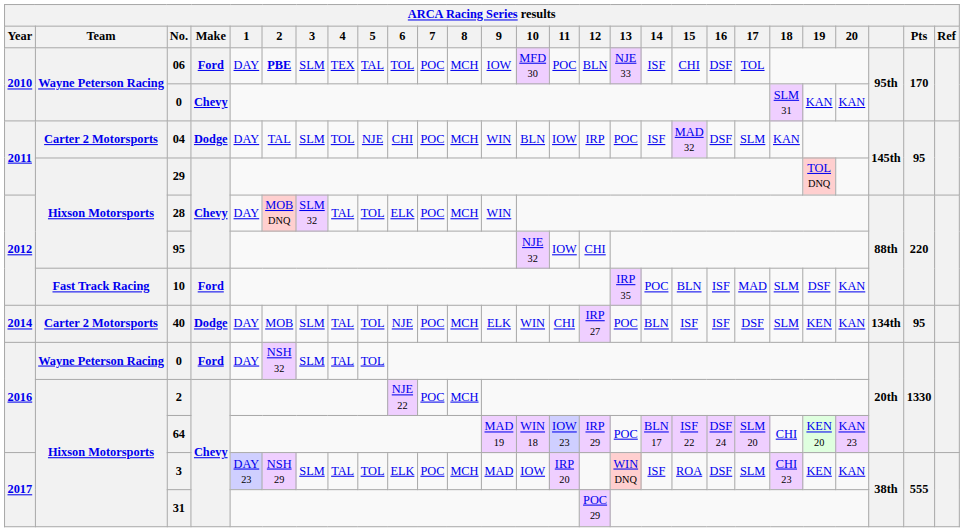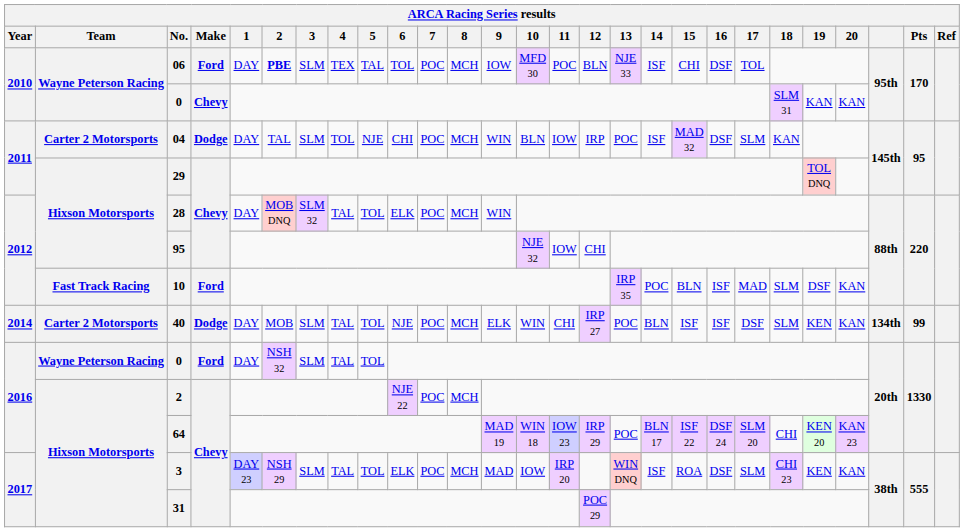 <table class="wikitable" style="text-align:center; font-size:75%">
 <tr>
 <th colspan=45><a href='#'>ARCA Racing Series</a> results</th>
 </tr>
 <tr>
 <th>Year</th>
 <th>Team</th>
 <th>No.</th>
 <th>Make</th>
 <th>1</th>
 <th>2</th>
 <th>3</th>
 <th>4</th>
 <th>5</th>
 <th>6</th>
 <th>7</th>
 <th>8</th>
 <th>9</th>
 <th>10</th>
 <th>11</th>
 <th>12</th>
 <th>13</th>
 <th>14</th>
 <th>15</th>
 <th>16</th>
 <th>17</th>
 <th>18</th>
 <th>19</th>
 <th>20</th>
 <th></th>
 <th>Pts</th>
 <th>Ref</th>
 </tr>
 <tr>
 <th rowspan=2><a href='#'>2010</a></th>
 <th rowspan=2><a href='#'>Wayne Peterson Racing</a></th>
 <th>06</th>
 <th><a href='#'>Ford</a></th>
 <td><a href='#'>DAY</a></td>
 <td><strong><a href='#'>PBE</a></strong></td>
 <td><a href='#'>SLM</a></td>
 <td><a href='#'>TEX</a></td>
 <td><a href='#'>TAL</a></td>
 <td><a href='#'>TOL</a></td>
 <td><a href='#'>POC</a></td>
 <td><a href='#'>MCH</a></td>
 <td><a href='#'>IOW</a></td>
 <td style="background:#EFCFFF;"><a href='#'>MFD</a><br><small>30</small></td>
 <td><a href='#'>POC</a></td>
 <td><a href='#'>BLN</a></td>
 <td style="background:#EFCFFF;"><a href='#'>NJE</a><br><small>33</small></td>
 <td><a href='#'>ISF</a></td>
 <td><a href='#'>CHI</a></td>
 <td><a href='#'>DSF</a></td>
 <td><a href='#'>TOL</a></td>
 <td colspan=3></td>
 <th rowspan=2>95th</th>
 <th rowspan=2>170</th>
 <th rowspan=2></th>
 </tr>
 <tr>
 <th>0</th>
 <th><a href='#'>Chevy</a></th>
 <td colspan=17></td>
 <td style="background:#EFCFFF;"><a href='#'>SLM</a><br><small>31</small></td>
 <td><a href='#'>KAN</a></td>
 <td><a href='#'>KAN</a></td>
 </tr>
 <tr>
 <th rowspan=2><a href='#'>2011</a></th>
 <th><a href='#'>Carter 2 Motorsports</a></th>
 <th>04</th>
 <th><a href='#'>Dodge</a></th>
 <td><a href='#'>DAY</a></td>
 <td><a href='#'>TAL</a></td>
 <td><a href='#'>SLM</a></td>
 <td><a href='#'>TOL</a></td>
 <td><a href='#'>NJE</a></td>
 <td><a href='#'>CHI</a></td>
 <td><a href='#'>POC</a></td>
 <td><a href='#'>MCH</a></td>
 <td><a href='#'>WIN</a></td>
 <td><a href='#'>BLN</a></td>
 <td><a href='#'>IOW</a></td>
 <td><a href='#'>IRP</a></td>
 <td><a href='#'>POC</a></td>
 <td><a href='#'>ISF</a></td>
 <td style="background:#EFCFFF;"><a href='#'>MAD</a><br><small>32</small></td>
 <td><a href='#'>DSF</a></td>
 <td><a href='#'>SLM</a></td>
 <td><a href='#'>KAN</a></td>
 <td colspan=2></td>
 <th rowspan=2>145th</th>
 <th rowspan=2>95</th>
 <th rowspan=2></th>
 </tr>
 <tr>
 <th rowspan=3><a href='#'>Hixson Motorsports</a></th>
 <th>29</th>
 <th rowspan=3><a href='#'>Chevy</a></th>
 <td colspan=18></td>
 <td style="background:#FFCFCF;"><a href='#'>TOL</a><br><small>DNQ</small></td>
 <td></td>
 </tr>
 <tr>
 <th rowspan=3><a href='#'>2012</a></th>
 <th>28</th>
 <td><a href='#'>DAY</a></td>
 <td style="background:#FFCFCF;"><a href='#'>MOB</a><br><small>DNQ</small></td>
 <td style="background:#EFCFFF;"><a href='#'>SLM</a><br><small>32</small></td>
 <td><a href='#'>TAL</a></td>
 <td><a href='#'>TOL</a></td>
 <td><a href='#'>ELK</a></td>
 <td><a href='#'>POC</a></td>
 <td><a href='#'>MCH</a></td>
 <td><a href='#'>WIN</a></td>
 <td colspan=11></td>
 <th rowspan=3>88th</th>
 <th rowspan=3>220</th>
 <th rowspan=3></th>
 </tr>
 <tr>
 <th>95</th>
 <td colspan=9></td>
 <td style="background:#EFCFFF;"><a href='#'>NJE</a><br><small>32</small></td>
 <td><a href='#'>IOW</a></td>
 <td><a href='#'>CHI</a></td>
 <td colspan=8></td>
 </tr>
 <tr>
 <th><a href='#'>Fast Track Racing</a></th>
 <th>10</th>
 <th><a href='#'>Ford</a></th>
 <td colspan=12></td>
 <td style="background:#EFCFFF;"><a href='#'>IRP</a><br><small>35</small></td>
 <td><a href='#'>POC</a></td>
 <td><a href='#'>BLN</a></td>
 <td><a href='#'>ISF</a></td>
 <td><a href='#'>MAD</a></td>
 <td><a href='#'>SLM</a></td>
 <td><a href='#'>DSF</a></td>
 <td><a href='#'>KAN</a></td>
 </tr>
 <tr>
 <th><a href='#'>2014</a></th>
 <th><a href='#'>Carter 2 Motorsports</a></th>
 <th>40</th>
 <th><a href='#'>Dodge</a></th>
 <td><a href='#'>DAY</a></td>
 <td><a href='#'>MOB</a></td>
 <td><a href='#'>SLM</a></td>
 <td><a href='#'>TAL</a></td>
 <td><a href='#'>TOL</a></td>
 <td><a href='#'>NJE</a></td>
 <td><a href='#'>POC</a></td>
 <td><a href='#'>MCH</a></td>
 <td><a href='#'>ELK</a></td>
 <td><a href='#'>WIN</a></td>
 <td><a href='#'>CHI</a></td>
 <td style="background:#EFCFFF;"><a href='#'>IRP</a><br><small>27</small></td>
 <td><a href='#'>POC</a></td>
 <td><a href='#'>BLN</a></td>
 <td><a href='#'>ISF</a></td>
 <td><a href='#'>ISF</a></td>
 <td><a href='#'>DSF</a></td>
 <td><a href='#'>SLM</a></td>
 <td><a href='#'>KEN</a></td>
 <td><a href='#'>KAN</a></td>
 <th>134th</th>
-<th>95</th>
+<th>99</th>
 <th></th>
 </tr>
 <tr>
 <th rowspan=3><a href='#'>2016</a></th>
 <th><a href='#'>Wayne Peterson Racing</a></th>
 <th>0</th>
 <th><a href='#'>Ford</a></th>
 <td><a href='#'>DAY</a></td>
 <td style="background:#EFCFFF;"><a href='#'>NSH</a><br><small>32</small></td>
 <td><a href='#'>SLM</a></td>
 <td><a href='#'>TAL</a></td>
 <td><a href='#'>TOL</a></td>
 <td colspan=15></td>
 <th rowspan=3>20th</th>
 <th rowspan=3>1330</th>
 <th rowspan=3></th>
 </tr>
 <tr>
 <th rowspan=4><a href='#'>Hixson Motorsports</a></th>
 <th>2</th>
 <th rowspan=4><a href='#'>Chevy</a></th>
 <td colspan=5></td>
 <td style="background:#EFCFFF;"><a href='#'>NJE</a><br><small>22</small></td>
 <td><a href='#'>POC</a></td>
 <td><a href='#'>MCH</a></td>
 <td colspan=12></td>
 </tr>
 <tr>
 <th>64</th>
 <td colspan=8></td>
 <td style="background:#EFCFFF;"><a href='#'>MAD</a><br><small>19</small></td>
 <td style="background:#EFCFFF;"><a href='#'>WIN</a><br><small>18</small></td>
 <td style="background:#CFCFFF;"><a href='#'>IOW</a><br><small>23</small></td>
 <td style="background:#EFCFFF;"><a href='#'>IRP</a><br><small>29</small></td>
 <td><a href='#'>POC</a></td>
 <td style="background:#EFCFFF;"><a href='#'>BLN</a><br><small>17</small></td>
 <td style="background:#EFCFFF;"><a href='#'>ISF</a><br><small>22</small></td>
 <td style="background:#EFCFFF;"><a href='#'>DSF</a><br><small>24</small></td>
 <td style="background:#EFCFFF;"><a href='#'>SLM</a><br><small>20</small></td>
 <td><a href='#'>CHI</a></td>
 <td style="background:#DFFFDF;"><a href='#'>KEN</a><br><small>20</small></td>
 <td style="background:#EFCFFF;"><a href='#'>KAN</a><br><small>23</small></td>
 </tr>
 <tr>
 <th rowspan=2><a href='#'>2017</a></th>
 <th>3</th>
 <td style="background:#CFCFFF;"><a href='#'>DAY</a><br><small>23</small></td>
 <td style="background:#EFCFFF;"><a href='#'>NSH</a><br><small>29</small></td>
 <td><a href='#'>SLM</a></td>
 <td><a href='#'>TAL</a></td>
 <td><a href='#'>TOL</a></td>
 <td><a href='#'>ELK</a></td>
 <td><a href='#'>POC</a></td>
 <td><a href='#'>MCH</a></td>
 <td><a href='#'>MAD</a></td>
 <td><a href='#'>IOW</a></td>
 <td style="background:#EFCFFF;"><a href='#'>IRP</a><br><small>20</small></td>
 <td></td>
 <td style="background:#FFCFCF;"><a href='#'>WIN</a><br><small>DNQ</small></td>
 <td><a href='#'>ISF</a></td>
 <td><a href='#'>ROA</a></td>
 <td><a href='#'>DSF</a></td>
 <td><a href='#'>SLM</a></td>
 <td style="background:#EFCFFF;"><a href='#'>CHI</a><br><small>23</small></td>
 <td><a href='#'>KEN</a></td>
 <td><a href='#'>KAN</a></td>
 <th rowspan=2>38th</th>
 <th rowspan=2>555</th>
 <th rowspan=2></th>
 </tr>
 <tr>
 <th>31</th>
 <td colspan=11></td>
 <td style="background:#EFCFFF;"><a href='#'>POC</a><br><small>29</small></td>
 <td colspan=8></td>
 </tr>
 </table>
